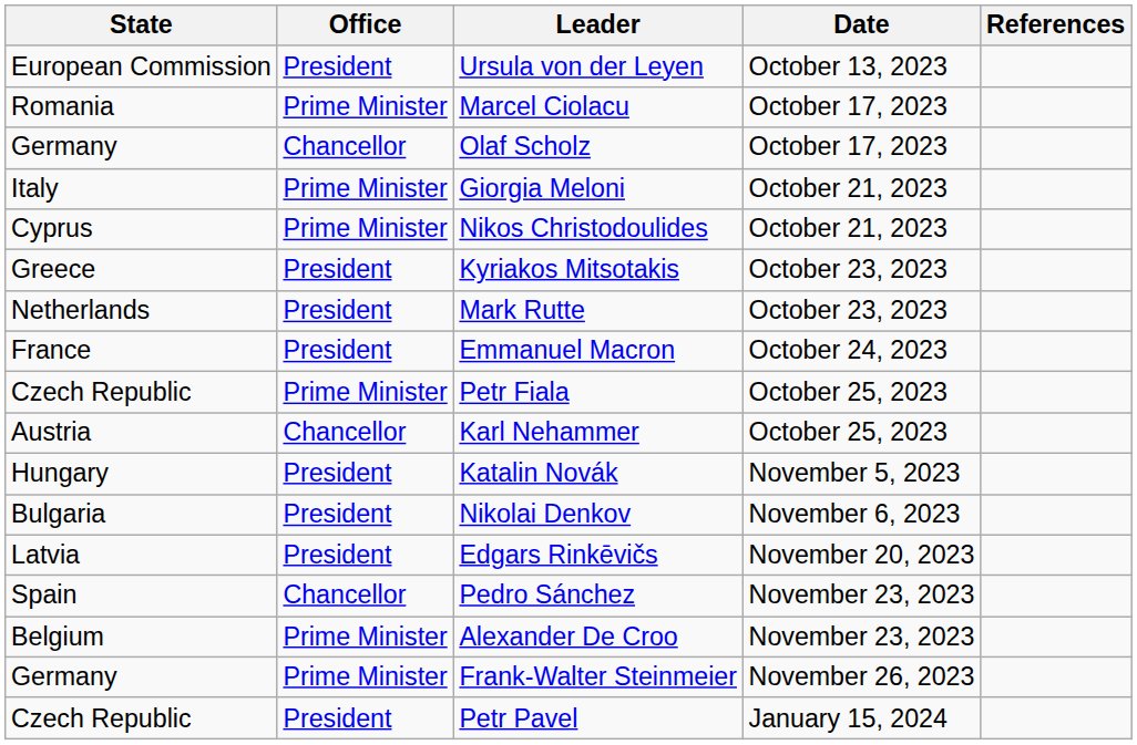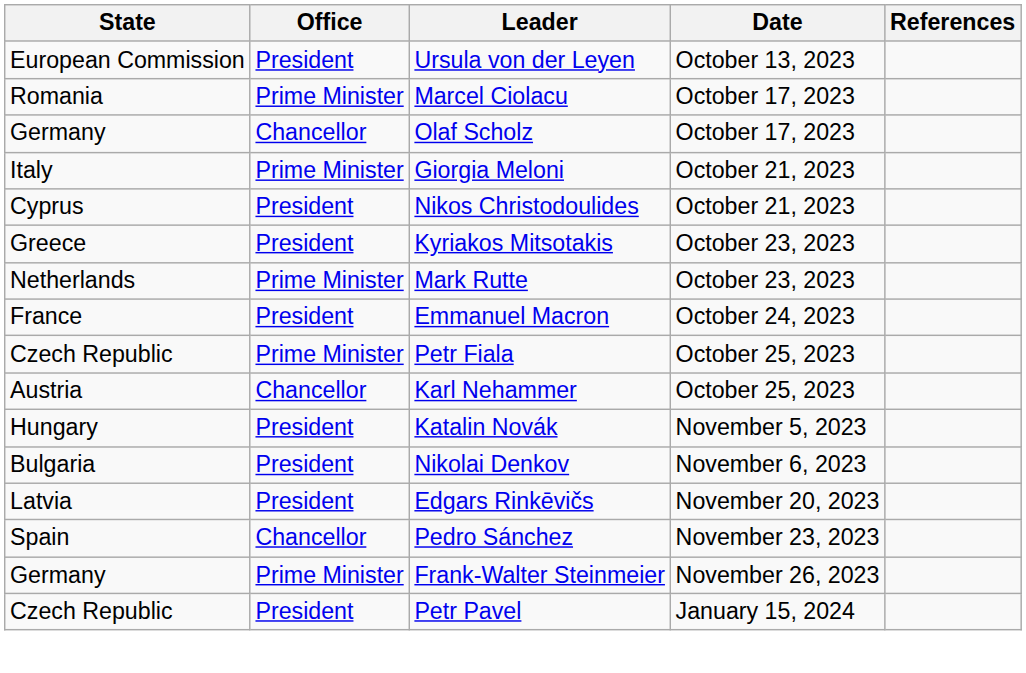 <table class="wikitable sortable">
 <tr>
 <th>State</th>
 <th>Office</th>
 <th>Leader</th>
 <th>Date</th>
 <th>References</th>
 </tr>
 <tr>
 <td> European Commission</td>
 <td><a href='#'>President</a></td>
 <td><a href='#'>Ursula von der Leyen</a></td>
 <td>October 13, 2023</td>
 <td></td>
 </tr>
 <tr>
 <td> Romania</td>
 <td><a href='#'>Prime Minister</a></td>
 <td><a href='#'>Marcel Ciolacu</a></td>
 <td>October 17, 2023</td>
 <td></td>
 </tr>
 <tr>
 <td> Germany</td>
 <td><a href='#'>Chancellor</a></td>
 <td><a href='#'>Olaf Scholz</a></td>
 <td>October 17, 2023</td>
 <td></td>
 </tr>
 <tr>
 <td> Italy</td>
 <td><a href='#'>Prime Minister</a></td>
 <td><a href='#'>Giorgia Meloni</a></td>
 <td>October 21, 2023</td>
 <td></td>
 </tr>
 <tr>
 <td> Cyprus</td>
-<td><a href='#'>Prime Minister</a></td>
+<td><a href='#'>President</a></td>
 <td><a href='#'>Nikos Christodoulides</a></td>
 <td>October 21, 2023</td>
 <td></td>
 </tr>
 <tr>
 <td> Greece</td>
 <td><a href='#'>President</a></td>
 <td><a href='#'>Kyriakos Mitsotakis</a></td>
 <td>October 23, 2023</td>
 <td></td>
 </tr>
 <tr>
 <td> Netherlands</td>
-<td><a href='#'>President</a></td>
+<td><a href='#'>Prime Minister</a></td>
 <td><a href='#'>Mark Rutte</a></td>
 <td>October 23, 2023</td>
 <td></td>
 </tr>
 <tr>
 <td> France</td>
 <td><a href='#'>President</a></td>
 <td><a href='#'>Emmanuel Macron</a></td>
 <td>October 24, 2023</td>
 <td></td>
 </tr>
 <tr>
 <td> Czech Republic</td>
 <td><a href='#'>Prime Minister</a></td>
 <td><a href='#'>Petr Fiala</a></td>
 <td>October 25, 2023</td>
 <td></td>
 </tr>
 <tr>
 <td> Austria</td>
 <td><a href='#'>Chancellor</a></td>
 <td><a href='#'>Karl Nehammer</a></td>
 <td>October 25, 2023</td>
 <td></td>
 </tr>
 <tr>
 <td> Hungary</td>
 <td><a href='#'>President</a></td>
 <td><a href='#'>Katalin Novák</a></td>
 <td>November 5, 2023</td>
 <td></td>
 </tr>
 <tr>
 <td> Bulgaria</td>
 <td><a href='#'>President</a></td>
 <td><a href='#'>Nikolai Denkov</a></td>
 <td>November 6, 2023</td>
 <td></td>
 </tr>
 <tr>
 <td> Latvia</td>
 <td><a href='#'>President</a></td>
 <td><a href='#'>Edgars Rinkēvičs</a></td>
 <td>November 20, 2023</td>
 <td></td>
 </tr>
 <tr>
 <td> Spain</td>
 <td><a href='#'>Chancellor</a></td>
 <td><a href='#'>Pedro Sánchez</a></td>
 <td>November 23, 2023</td>
 <td></td>
 </tr>
 <tr>
-<td> Belgium</td>
-<td><a href='#'>Prime Minister</a></td>
-<td><a href='#'>Alexander De Croo</a></td>
-<td>November 23, 2023</td>
-<td></td>
-</tr>
-<tr>
 <td> Germany</td>
 <td><a href='#'>Prime Minister</a></td>
 <td><a href='#'>Frank-Walter Steinmeier</a></td>
 <td>November 26, 2023</td>
 <td></td>
 </tr>
 <tr>
 <td> Czech Republic</td>
 <td><a href='#'>President</a></td>
 <td><a href='#'>Petr Pavel</a></td>
 <td>January 15, 2024</td>
 <td></td>
 </tr>
 </table>
